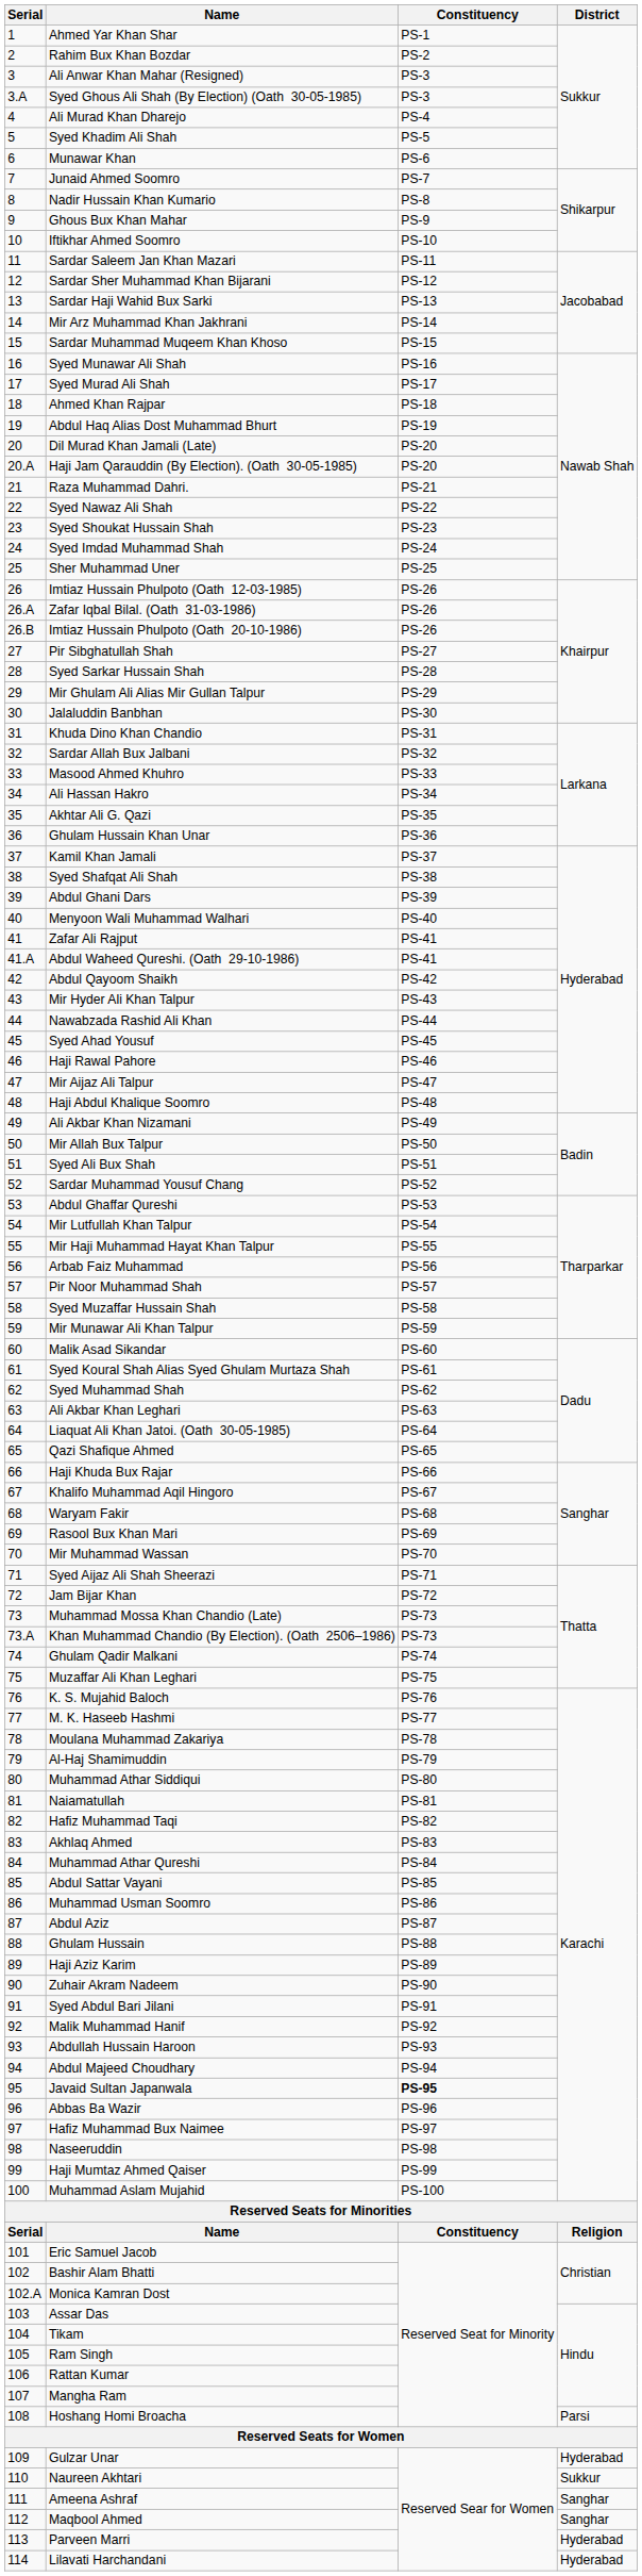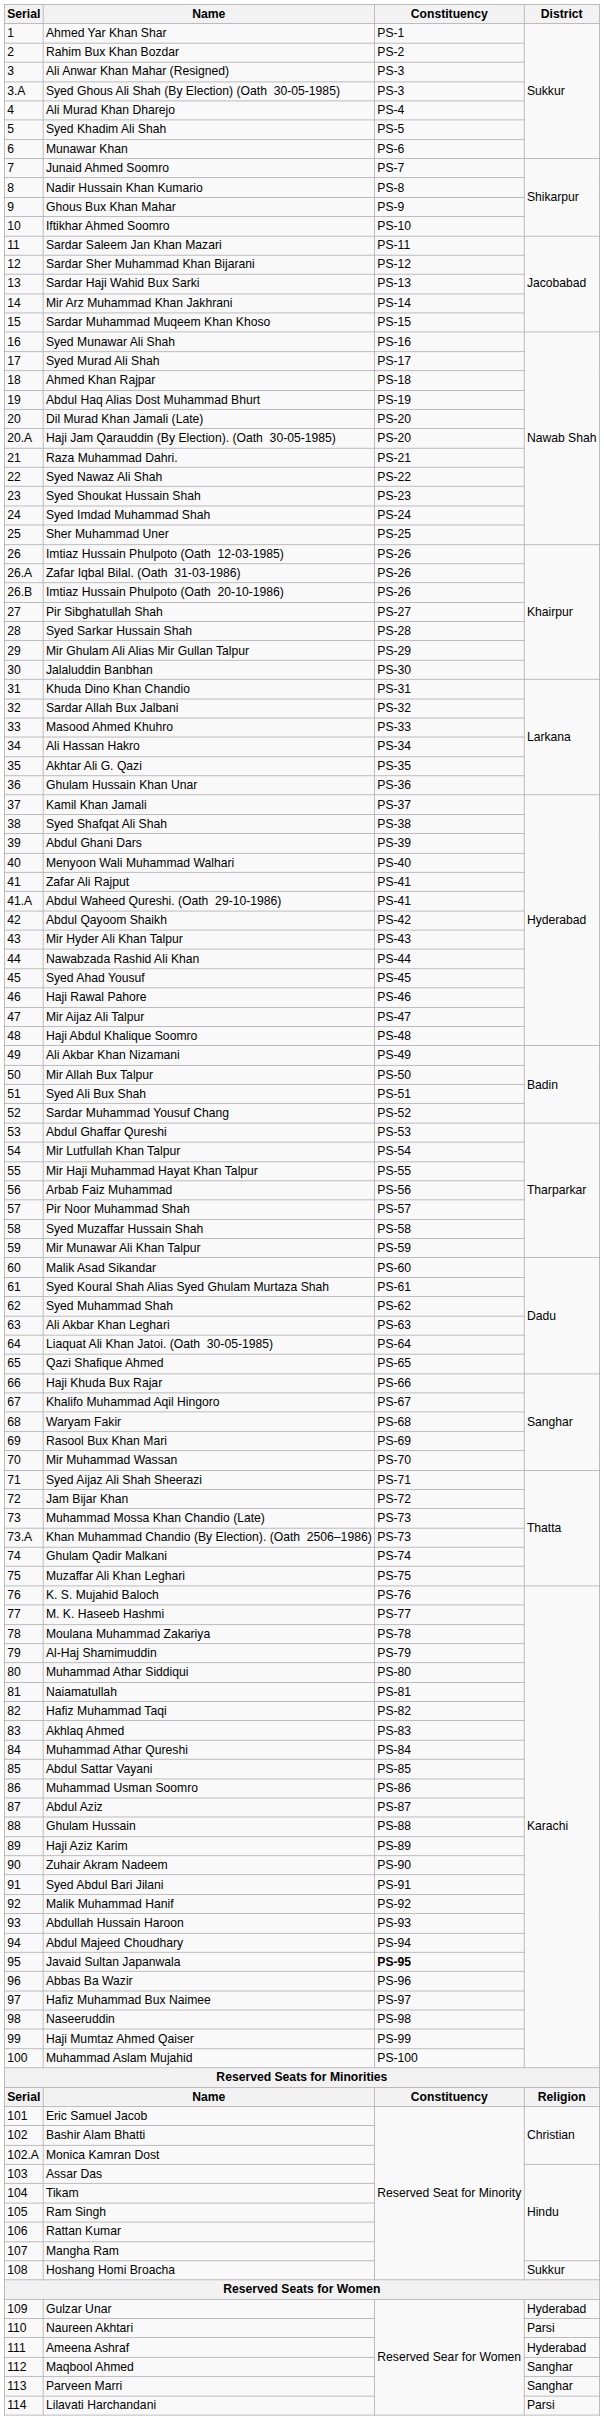 <table class="wikitable">
 <tr>
 <th>Serial</th>
 <th>Name</th>
 <th>Constituency</th>
 <th>District</th>
 </tr>
 <tr>
 <td>1</td>
 <td>Ahmed Yar Khan Shar</td>
 <td>PS-1</td>
 <td rowspan="7">Sukkur</td>
 </tr>
 <tr>
 <td>2</td>
 <td>Rahim Bux Khan Bozdar</td>
 <td>PS-2</td>
 </tr>
 <tr>
 <td>3</td>
 <td>Ali Anwar Khan Mahar (Resigned)</td>
 <td>PS-3</td>
 </tr>
 <tr>
 <td>3.A</td>
 <td>Syed Ghous Ali Shah (By Election) (Oath  30-05-1985)</td>
 <td>PS-3</td>
 </tr>
 <tr>
 <td>4</td>
 <td>Ali Murad Khan Dharejo</td>
 <td>PS-4</td>
 </tr>
 <tr>
 <td>5</td>
 <td>Syed Khadim Ali Shah</td>
 <td>PS-5</td>
 </tr>
 <tr>
 <td>6</td>
 <td>Munawar Khan</td>
 <td>PS-6</td>
 </tr>
 <tr>
 <td>7</td>
 <td>Junaid Ahmed Soomro</td>
 <td>PS-7</td>
 <td rowspan="4">Shikarpur</td>
 </tr>
 <tr>
 <td>8</td>
 <td>Nadir Hussain Khan Kumario</td>
 <td>PS-8</td>
 </tr>
 <tr>
 <td>9</td>
 <td>Ghous Bux Khan Mahar</td>
 <td>PS-9</td>
 </tr>
 <tr>
 <td>10</td>
 <td>Iftikhar Ahmed Soomro</td>
 <td>PS-10</td>
 </tr>
 <tr>
 <td>11</td>
 <td>Sardar Saleem Jan Khan Mazari</td>
 <td>PS-11</td>
 <td rowspan="5">Jacobabad</td>
 </tr>
 <tr>
 <td>12</td>
 <td>Sardar Sher Muhammad Khan Bijarani</td>
 <td>PS-12</td>
 </tr>
 <tr>
 <td>13</td>
 <td>Sardar Haji Wahid Bux Sarki</td>
 <td>PS-13</td>
 </tr>
 <tr>
 <td>14</td>
 <td>Mir Arz Muhammad Khan Jakhrani</td>
 <td>PS-14</td>
 </tr>
 <tr>
 <td>15</td>
 <td>Sardar Muhammad Muqeem Khan Khoso</td>
 <td>PS-15</td>
 </tr>
 <tr>
 <td>16</td>
 <td>Syed Munawar Ali Shah</td>
 <td>PS-16</td>
 <td rowspan="11">Nawab Shah</td>
 </tr>
 <tr>
 <td>17</td>
 <td>Syed Murad Ali Shah</td>
 <td>PS-17</td>
 </tr>
 <tr>
 <td>18</td>
 <td>Ahmed Khan Rajpar</td>
 <td>PS-18</td>
 </tr>
 <tr>
 <td>19</td>
 <td>Abdul Haq Alias Dost Muhammad Bhurt</td>
 <td>PS-19</td>
 </tr>
 <tr>
 <td>20</td>
 <td>Dil Murad Khan Jamali (Late)</td>
 <td>PS-20</td>
 </tr>
 <tr>
 <td>20.A</td>
 <td>Haji Jam Qarauddin (By Election). (Oath  30-05-1985)</td>
 <td>PS-20</td>
 </tr>
 <tr>
 <td>21</td>
 <td>Raza Muhammad Dahri.</td>
 <td>PS-21</td>
 </tr>
 <tr>
 <td>22</td>
 <td>Syed Nawaz Ali Shah</td>
 <td>PS-22</td>
 </tr>
 <tr>
 <td>23</td>
 <td>Syed Shoukat Hussain Shah</td>
 <td>PS-23</td>
 </tr>
 <tr>
 <td>24</td>
 <td>Syed Imdad Muhammad Shah</td>
 <td>PS-24</td>
 </tr>
 <tr>
 <td>25</td>
 <td>Sher Muhammad Uner</td>
 <td>PS-25</td>
 </tr>
 <tr>
 <td>26</td>
 <td>Imtiaz Hussain Phulpoto (Oath  12-03-1985)</td>
 <td>PS-26</td>
 <td rowspan="7">Khairpur</td>
 </tr>
 <tr>
 <td>26.A</td>
 <td>Zafar Iqbal Bilal. (Oath  31-03-1986)</td>
 <td>PS-26</td>
 </tr>
 <tr>
 <td>26.B</td>
 <td>Imtiaz Hussain Phulpoto (Oath  20-10-1986)</td>
 <td>PS-26</td>
 </tr>
 <tr>
 <td>27</td>
 <td>Pir Sibghatullah Shah</td>
 <td>PS-27</td>
 </tr>
 <tr>
 <td>28</td>
 <td>Syed Sarkar Hussain Shah</td>
 <td>PS-28</td>
 </tr>
 <tr>
 <td>29</td>
 <td>Mir Ghulam Ali Alias Mir Gullan Talpur</td>
 <td>PS-29</td>
 </tr>
 <tr>
 <td>30</td>
 <td>Jalaluddin Banbhan</td>
 <td>PS-30</td>
 </tr>
 <tr>
 <td>31</td>
 <td>Khuda Dino Khan Chandio</td>
 <td>PS-31</td>
 <td rowspan="6">Larkana</td>
 </tr>
 <tr>
 <td>32</td>
 <td>Sardar Allah Bux Jalbani</td>
 <td>PS-32</td>
 </tr>
 <tr>
 <td>33</td>
 <td>Masood Ahmed Khuhro</td>
 <td>PS-33</td>
 </tr>
 <tr>
 <td>34</td>
 <td>Ali Hassan Hakro</td>
 <td>PS-34</td>
 </tr>
 <tr>
 <td>35</td>
 <td>Akhtar Ali G. Qazi</td>
 <td>PS-35</td>
 </tr>
 <tr>
 <td>36</td>
 <td>Ghulam Hussain Khan Unar</td>
 <td>PS-36</td>
 </tr>
 <tr>
 <td>37</td>
 <td>Kamil Khan Jamali</td>
 <td>PS-37</td>
 <td rowspan="13">Hyderabad</td>
 </tr>
 <tr>
 <td>38</td>
 <td>Syed Shafqat Ali Shah</td>
 <td>PS-38</td>
 </tr>
 <tr>
 <td>39</td>
 <td>Abdul Ghani Dars</td>
 <td>PS-39</td>
 </tr>
 <tr>
 <td>40</td>
 <td>Menyoon Wali Muhammad Walhari</td>
 <td>PS-40</td>
 </tr>
 <tr>
 <td>41</td>
 <td>Zafar Ali Rajput</td>
 <td>PS-41</td>
 </tr>
 <tr>
 <td>41.A</td>
 <td>Abdul Waheed Qureshi. (Oath  29-10-1986)</td>
 <td>PS-41</td>
 </tr>
 <tr>
 <td>42</td>
 <td>Abdul Qayoom Shaikh</td>
 <td>PS-42</td>
 </tr>
 <tr>
 <td>43</td>
 <td>Mir Hyder Ali Khan Talpur</td>
 <td>PS-43</td>
 </tr>
 <tr>
 <td>44</td>
 <td>Nawabzada Rashid Ali Khan</td>
 <td>PS-44</td>
 </tr>
 <tr>
 <td>45</td>
 <td>Syed Ahad Yousuf</td>
 <td>PS-45</td>
 </tr>
 <tr>
 <td>46</td>
 <td>Haji Rawal Pahore</td>
 <td>PS-46</td>
 </tr>
 <tr>
 <td>47</td>
 <td>Mir Aijaz Ali Talpur</td>
 <td>PS-47</td>
 </tr>
 <tr>
 <td>48</td>
 <td>Haji Abdul Khalique Soomro</td>
 <td>PS-48</td>
 </tr>
 <tr>
 <td>49</td>
 <td>Ali Akbar Khan Nizamani</td>
 <td>PS-49</td>
 <td rowspan="4">Badin</td>
 </tr>
 <tr>
 <td>50</td>
 <td>Mir Allah Bux Talpur</td>
 <td>PS-50</td>
 </tr>
 <tr>
 <td>51</td>
 <td>Syed Ali Bux Shah</td>
 <td>PS-51</td>
 </tr>
 <tr>
 <td>52</td>
 <td>Sardar Muhammad Yousuf Chang</td>
 <td>PS-52</td>
 </tr>
 <tr>
 <td>53</td>
 <td>Abdul Ghaffar Qureshi</td>
 <td>PS-53</td>
 <td rowspan="7">Tharparkar</td>
 </tr>
 <tr>
 <td>54</td>
 <td>Mir Lutfullah Khan Talpur</td>
 <td>PS-54</td>
 </tr>
 <tr>
 <td>55</td>
 <td>Mir Haji Muhammad Hayat Khan Talpur</td>
 <td>PS-55</td>
 </tr>
 <tr>
 <td>56</td>
 <td>Arbab Faiz Muhammad</td>
 <td>PS-56</td>
 </tr>
 <tr>
 <td>57</td>
 <td>Pir Noor Muhammad Shah</td>
 <td>PS-57</td>
 </tr>
 <tr>
 <td>58</td>
 <td>Syed Muzaffar Hussain Shah</td>
 <td>PS-58</td>
 </tr>
 <tr>
 <td>59</td>
 <td>Mir Munawar Ali Khan Talpur</td>
 <td>PS-59</td>
 </tr>
 <tr>
 <td>60</td>
 <td>Malik Asad Sikandar</td>
 <td>PS-60</td>
 <td rowspan="6">Dadu</td>
 </tr>
 <tr>
 <td>61</td>
 <td>Syed Koural Shah Alias Syed Ghulam Murtaza Shah</td>
 <td>PS-61</td>
 </tr>
 <tr>
 <td>62</td>
 <td>Syed Muhammad Shah</td>
 <td>PS-62</td>
 </tr>
 <tr>
 <td>63</td>
 <td>Ali Akbar Khan Leghari</td>
 <td>PS-63</td>
 </tr>
 <tr>
 <td>64</td>
 <td>Liaquat Ali Khan Jatoi. (Oath  30-05-1985)</td>
 <td>PS-64</td>
 </tr>
 <tr>
 <td>65</td>
 <td>Qazi Shafique Ahmed</td>
 <td>PS-65</td>
 </tr>
 <tr>
 <td>66</td>
 <td>Haji Khuda Bux Rajar</td>
 <td>PS-66</td>
 <td rowspan="5">Sanghar</td>
 </tr>
 <tr>
 <td>67</td>
 <td>Khalifo Muhammad Aqil Hingoro</td>
 <td>PS-67</td>
 </tr>
 <tr>
 <td>68</td>
 <td>Waryam Fakir</td>
 <td>PS-68</td>
 </tr>
 <tr>
 <td>69</td>
 <td>Rasool Bux Khan Mari</td>
 <td>PS-69</td>
 </tr>
 <tr>
 <td>70</td>
 <td>Mir Muhammad Wassan</td>
 <td>PS-70</td>
 </tr>
 <tr>
 <td>71</td>
 <td>Syed Aijaz Ali Shah Sheerazi</td>
 <td>PS-71</td>
 <td rowspan="6">Thatta</td>
 </tr>
 <tr>
 <td>72</td>
 <td>Jam Bijar Khan</td>
 <td>PS-72</td>
 </tr>
 <tr>
 <td>73</td>
 <td>Muhammad Mossa Khan Chandio (Late)</td>
 <td>PS-73</td>
 </tr>
 <tr>
 <td>73.A</td>
 <td>Khan Muhammad Chandio (By Election). (Oath  2506–1986)</td>
 <td>PS-73</td>
 </tr>
 <tr>
 <td>74</td>
 <td>Ghulam Qadir Malkani</td>
 <td>PS-74</td>
 </tr>
 <tr>
 <td>75</td>
 <td>Muzaffar Ali Khan Leghari</td>
 <td>PS-75</td>
 </tr>
 <tr>
 <td>76</td>
 <td>K. S. Mujahid Baloch</td>
 <td>PS-76</td>
 <td rowspan="25">Karachi</td>
 </tr>
 <tr>
 <td>77</td>
 <td>M. K. Haseeb Hashmi</td>
 <td>PS-77</td>
 </tr>
 <tr>
 <td>78</td>
 <td>Moulana Muhammad Zakariya</td>
 <td>PS-78</td>
 </tr>
 <tr>
 <td>79</td>
 <td>Al-Haj Shamimuddin</td>
 <td>PS-79</td>
 </tr>
 <tr>
 <td>80</td>
 <td>Muhammad Athar Siddiqui</td>
 <td>PS-80</td>
 </tr>
 <tr>
 <td>81</td>
 <td>Naiamatullah</td>
 <td>PS-81</td>
 </tr>
 <tr>
 <td>82</td>
 <td>Hafiz Muhammad Taqi</td>
 <td>PS-82</td>
 </tr>
 <tr>
 <td>83</td>
 <td>Akhlaq Ahmed</td>
 <td>PS-83</td>
 </tr>
 <tr>
 <td>84</td>
 <td>Muhammad Athar Qureshi</td>
 <td>PS-84</td>
 </tr>
 <tr>
 <td>85</td>
 <td>Abdul Sattar Vayani</td>
 <td>PS-85</td>
 </tr>
 <tr>
 <td>86</td>
 <td>Muhammad Usman Soomro</td>
 <td>PS-86</td>
 </tr>
 <tr>
 <td>87</td>
 <td>Abdul Aziz</td>
 <td>PS-87</td>
 </tr>
 <tr>
 <td>88</td>
 <td>Ghulam Hussain</td>
 <td>PS-88</td>
 </tr>
 <tr>
 <td>89</td>
 <td>Haji Aziz Karim</td>
 <td>PS-89</td>
 </tr>
 <tr>
 <td>90</td>
 <td>Zuhair Akram Nadeem</td>
 <td>PS-90</td>
 </tr>
 <tr>
 <td>91</td>
 <td>Syed Abdul Bari Jilani</td>
 <td>PS-91</td>
 </tr>
 <tr>
 <td>92</td>
 <td>Malik Muhammad Hanif</td>
 <td>PS-92</td>
 </tr>
 <tr>
 <td>93</td>
 <td>Abdullah Hussain Haroon</td>
 <td>PS-93</td>
 </tr>
 <tr>
 <td>94</td>
 <td>Abdul Majeed Choudhary</td>
 <td>PS-94</td>
 </tr>
 <tr>
 <td>95</td>
 <td>Javaid Sultan Japanwala</td>
 <td><strong>PS-95</strong></td>
 </tr>
 <tr>
 <td>96</td>
 <td>Abbas Ba Wazir</td>
 <td>PS-96</td>
 </tr>
 <tr>
 <td>97</td>
 <td>Hafiz Muhammad Bux Naimee</td>
 <td>PS-97</td>
 </tr>
 <tr>
 <td>98</td>
 <td>Naseeruddin</td>
 <td>PS-98</td>
 </tr>
 <tr>
 <td>99</td>
 <td>Haji Mumtaz Ahmed Qaiser</td>
 <td>PS-99</td>
 </tr>
 <tr>
 <td>100</td>
 <td>Muhammad Aslam Mujahid</td>
 <td>PS-100</td>
 </tr>
 <tr>
 <th colspan="4"><strong>Reserved Seats for Minorities</strong></th>
 </tr>
 <tr>
 <th>Serial</th>
 <th>Name</th>
 <th>Constituency</th>
 <th>Religion</th>
 </tr>
 <tr>
 <td>101</td>
 <td>Eric Samuel Jacob</td>
 <td rowspan="9">Reserved Seat for Minority</td>
 <td rowspan="3">Christian</td>
 </tr>
 <tr>
 <td>102</td>
 <td>Bashir Alam Bhatti</td>
 </tr>
 <tr>
 <td>102.A</td>
 <td>Monica Kamran Dost</td>
 </tr>
 <tr>
 <td>103</td>
 <td>Assar Das</td>
 <td rowspan="5">Hindu</td>
 </tr>
 <tr>
 <td>104</td>
 <td>Tikam</td>
 </tr>
 <tr>
 <td>105</td>
 <td>Ram Singh</td>
 </tr>
 <tr>
 <td>106</td>
 <td>Rattan Kumar</td>
 </tr>
 <tr>
 <td>107</td>
 <td>Mangha Ram</td>
 </tr>
 <tr>
 <td>108</td>
 <td>Hoshang Homi Broacha</td>
-<td>Parsi</td>
+<td>Sukkur</td>
 </tr>
 <tr>
 <th colspan="4"><strong>Reserved Seats for Women</strong></th>
 </tr>
 <tr>
 <td>109</td>
 <td>Gulzar Unar</td>
 <td rowspan="6">Reserved Sear for Women</td>
 <td>Hyderabad</td>
 </tr>
 <tr>
 <td>110</td>
 <td>Naureen Akhtari</td>
-<td>Sukkur</td>
+<td>Parsi</td>
 </tr>
 <tr>
 <td>111</td>
 <td>Ameena Ashraf</td>
-<td>Sanghar</td>
+<td>Hyderabad</td>
 </tr>
 <tr>
 <td>112</td>
 <td>Maqbool Ahmed</td>
 <td>Sanghar</td>
 </tr>
 <tr>
 <td>113</td>
 <td>Parveen Marri</td>
-<td>Hyderabad</td>
+<td>Sanghar</td>
 </tr>
 <tr>
 <td>114</td>
 <td>Lilavati Harchandani</td>
-<td>Hyderabad</td>
+<td>Parsi</td>
 </tr>
 </table>
